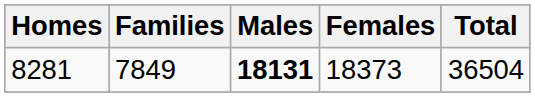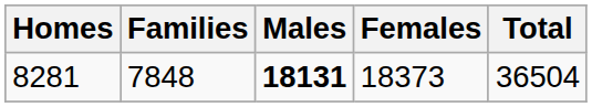 <table class="wikitable">
 <tr>
 <th>Homes</th>
 <th>Families</th>
 <th>Males</th>
 <th>Females</th>
 <th>Total</th>
 </tr>
 <tr>
 <td>8281</td>
-<td>7849</td>
+<td>7848</td>
 <td><strong>18131</strong></td>
 <td>18373</td>
 <td>36504</td>
 </tr>
 </table>
